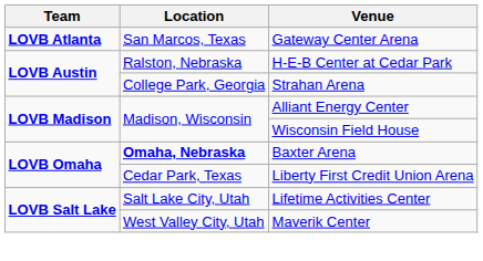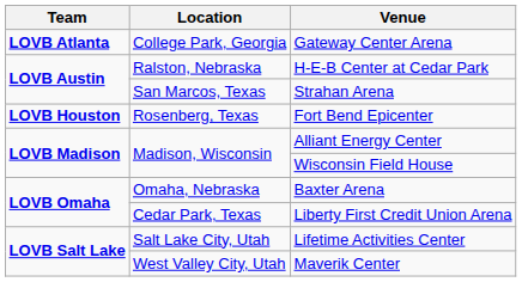 <table class="wikitable" style="font-size:85%">
 <tr>
 <th>Team</th>
 <th>Location</th>
 <th>Venue</th>
 </tr>
 <tr>
 <td><strong><a href='#'>LOVB Atlanta</a></strong></td>
-<td><a href='#'>San Marcos, Texas</a></td>
+<td><a href='#'>College Park, Georgia</a></td>
 <td><a href='#'>Gateway Center Arena</a></td>
 </tr>
 <tr>
 <td rowspan="2"><strong><a href='#'>LOVB Austin</a></strong></td>
 <td><a href='#'>Ralston, Nebraska</a></td>
 <td><a href='#'>H-E-B Center at Cedar Park</a></td>
 </tr>
 <tr>
-<td><a href='#'>College Park, Georgia</a></td>
+<td><a href='#'>San Marcos, Texas</a></td>
 <td><a href='#'>Strahan Arena</a></td>
+</tr>
+<tr>
+<td><strong><a href='#'>LOVB Houston</a></strong></td>
+<td><a href='#'>Rosenberg, Texas</a></td>
+<td><a href='#'>Fort Bend Epicenter</a></td>
 </tr>
 <tr>
 <td rowspan="2"><strong><a href='#'>LOVB Madison</a></strong></td>
 <td rowspan="2"><a href='#'>Madison, Wisconsin</a></td>
 <td><a href='#'>Alliant Energy Center</a></td>
 </tr>
 <tr>
 <td><a href='#'>Wisconsin Field House</a></td>
 </tr>
 <tr>
 <td rowspan="2"><strong><a href='#'>LOVB Omaha</a></strong></td>
-<td><strong><a href='#'>Omaha, Nebraska</a></strong></td>
+<td><a href='#'>Omaha, Nebraska</a></td>
 <td><a href='#'>Baxter Arena</a></td>
 </tr>
 <tr>
 <td><a href='#'>Cedar Park, Texas</a></td>
 <td><a href='#'>Liberty First Credit Union Arena</a></td>
 </tr>
 <tr>
 <td rowspan="2"><strong><a href='#'>LOVB Salt Lake</a></strong></td>
 <td><a href='#'>Salt Lake City, Utah</a></td>
 <td><a href='#'>Lifetime Activities Center</a></td>
 </tr>
 <tr>
 <td><a href='#'>West Valley City, Utah</a></td>
 <td><a href='#'>Maverik Center</a></td>
 </tr>
 </table>
